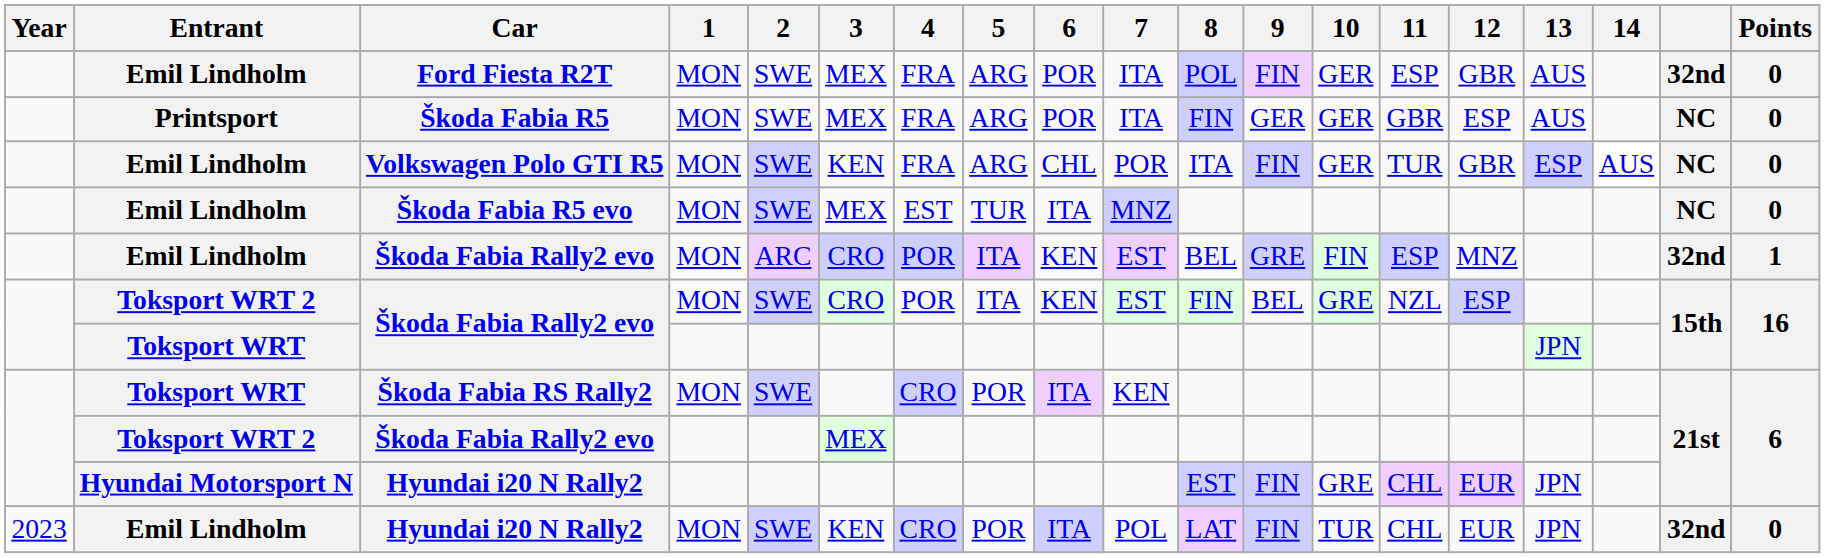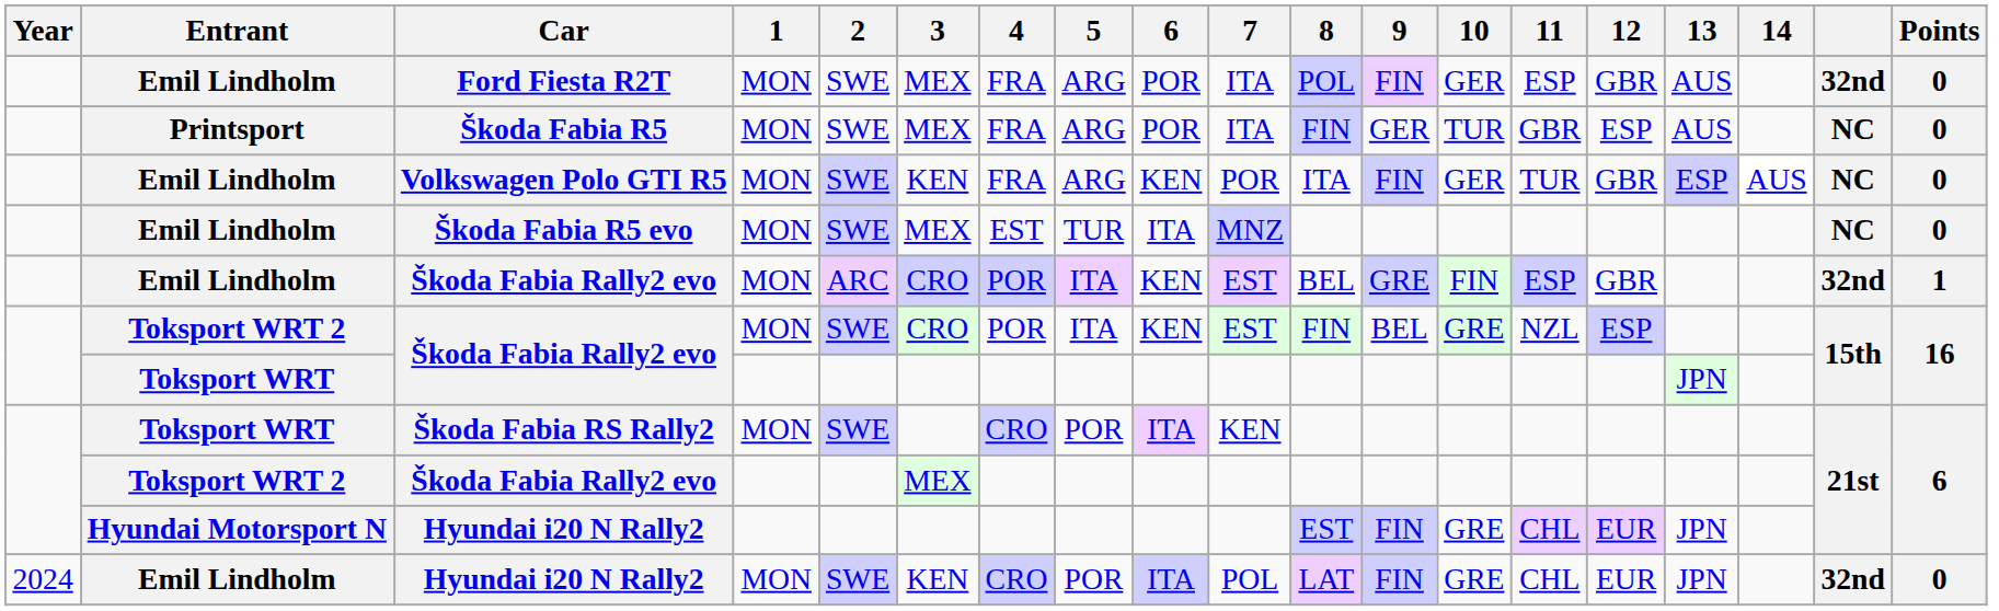 <table class="wikitable" style="text-align:center; font-size:90%">
 <tr>
 <th>Year</th>
 <th>Entrant</th>
 <th>Car</th>
 <th>1</th>
 <th>2</th>
 <th>3</th>
 <th>4</th>
 <th>5</th>
 <th>6</th>
 <th>7</th>
 <th>8</th>
 <th>9</th>
 <th>10</th>
 <th>11</th>
 <th>12</th>
 <th>13</th>
 <th>14</th>
 <th></th>
 <th>Points</th>
 </tr>
 <tr>
 <td></td>
 <th>Emil Lindholm</th>
 <th><a href='#'>Ford Fiesta R2T</a></th>
 <td><a href='#'>MON</a></td>
 <td><a href='#'>SWE</a></td>
 <td><a href='#'>MEX</a></td>
 <td><a href='#'>FRA</a></td>
 <td><a href='#'>ARG</a></td>
 <td><a href='#'>POR</a></td>
 <td><a href='#'>ITA</a></td>
 <td style="background:#CFCFFF"><a href='#'>POL</a><br></td>
 <td style="background:#EFCFFF"><a href='#'>FIN</a><br></td>
 <td><a href='#'>GER</a></td>
 <td><a href='#'>ESP</a></td>
 <td><a href='#'>GBR</a></td>
 <td><a href='#'>AUS</a></td>
 <td></td>
 <th>32nd</th>
 <th>0</th>
 </tr>
 <tr>
 <td></td>
 <th>Printsport</th>
 <th><a href='#'>Škoda Fabia R5</a></th>
 <td><a href='#'>MON</a></td>
 <td><a href='#'>SWE</a></td>
 <td><a href='#'>MEX</a></td>
 <td><a href='#'>FRA</a></td>
 <td><a href='#'>ARG</a></td>
 <td><a href='#'>POR</a></td>
 <td><a href='#'>ITA</a></td>
 <td style="background:#CFCFFF"><a href='#'>FIN</a><br></td>
 <td><a href='#'>GER</a></td>
-<td><a href='#'>GER</a></td>
+<td><a href='#'>TUR</a></td>
 <td><a href='#'>GBR</a></td>
 <td><a href='#'>ESP</a></td>
 <td><a href='#'>AUS</a></td>
 <td></td>
 <th>NC</th>
 <th>0</th>
 </tr>
 <tr>
 <td></td>
 <th>Emil Lindholm</th>
 <th><a href='#'>Volkswagen Polo GTI R5</a></th>
 <td><a href='#'>MON</a></td>
 <td style="background:#CFCFFF"><a href='#'>SWE</a><br></td>
 <td><a href='#'>KEN</a></td>
 <td><a href='#'>FRA</a></td>
 <td><a href='#'>ARG</a></td>
-<td><a href='#'>CHL</a></td>
+<td><a href='#'>KEN</a></td>
 <td><a href='#'>POR</a></td>
 <td><a href='#'>ITA</a></td>
 <td style="background:#CFCFFF"><a href='#'>FIN</a><br></td>
 <td><a href='#'>GER</a></td>
 <td><a href='#'>TUR</a></td>
 <td><a href='#'>GBR</a></td>
 <td style="background:#CFCFFF"><a href='#'>ESP</a><br></td>
 <td style="background:white"><a href='#'>AUS</a><br></td>
 <th>NC</th>
 <th>0</th>
 </tr>
 <tr>
 <td></td>
 <th>Emil Lindholm</th>
 <th><a href='#'>Škoda Fabia R5 evo</a></th>
 <td><a href='#'>MON</a></td>
 <td style="background:#CFCFFF"><a href='#'>SWE</a><br></td>
 <td><a href='#'>MEX</a></td>
 <td><a href='#'>EST</a></td>
 <td><a href='#'>TUR</a></td>
 <td><a href='#'>ITA</a></td>
 <td style="background:#CFCFFF"><a href='#'>MNZ</a><br></td>
 <td></td>
 <td></td>
 <td></td>
 <td></td>
 <td></td>
 <td></td>
 <td></td>
 <th>NC</th>
 <th>0</th>
 </tr>
 <tr>
 <td></td>
 <th>Emil Lindholm</th>
 <th><a href='#'>Škoda Fabia Rally2 evo</a></th>
 <td><a href='#'>MON</a></td>
 <td style="background:#EFCFFF"><a href='#'>ARC</a><br></td>
 <td style="background:#CFCFFF"><a href='#'>CRO</a><br></td>
 <td style="background:#CFCFFF"><a href='#'>POR</a><br></td>
 <td style="background:#EFCFFF"><a href='#'>ITA</a><br></td>
 <td><a href='#'>KEN</a></td>
 <td style="background:#EFCFFF"><a href='#'>EST</a><br></td>
 <td><a href='#'>BEL</a></td>
 <td style="background:#CFCFFF"><a href='#'>GRE</a><br></td>
 <td style="background:#DFFFDF"><a href='#'>FIN</a><br></td>
 <td style="background:#CFCFFF"><a href='#'>ESP</a><br></td>
-<td><a href='#'>MNZ</a></td>
+<td><a href='#'>GBR</a></td>
 <td></td>
 <td></td>
 <th>32nd</th>
 <th>1</th>
 </tr>
 <tr>
 <td rowspan="2"></td>
 <th><a href='#'>Toksport WRT 2</a></th>
 <th rowspan="2"><a href='#'>Škoda Fabia Rally2 evo</a></th>
 <td><a href='#'>MON</a></td>
 <td style="background:#CFCFFF"><a href='#'>SWE</a><br></td>
 <td style="background:#DFFFDF"><a href='#'>CRO</a><br></td>
 <td><a href='#'>POR</a></td>
 <td><a href='#'>ITA</a></td>
 <td><a href='#'>KEN</a></td>
 <td style="background:#DFFFDF"><a href='#'>EST</a><br></td>
 <td style="background:#DFFFDF"><a href='#'>FIN</a><br></td>
 <td><a href='#'>BEL</a></td>
 <td style="background:#DFFFDF"><a href='#'>GRE</a><br></td>
 <td><a href='#'>NZL</a></td>
 <td style="background:#CFCFFF"><a href='#'>ESP</a><br></td>
 <td></td>
 <td></td>
 <th rowspan="2">15th</th>
 <th rowspan="2">16</th>
 </tr>
 <tr>
 <th><a href='#'>Toksport WRT</a></th>
 <td></td>
 <td></td>
 <td></td>
 <td></td>
 <td></td>
 <td></td>
 <td></td>
 <td></td>
 <td></td>
 <td></td>
 <td></td>
 <td></td>
 <td style="background:#DFFFDF"><a href='#'>JPN</a><br></td>
 <td></td>
 </tr>
 <tr>
 <td rowspan="3"></td>
 <th><a href='#'>Toksport WRT</a></th>
 <th><a href='#'>Škoda Fabia RS Rally2</a></th>
 <td><a href='#'>MON</a></td>
 <td style="background:#CFCFFF"><a href='#'>SWE</a><br></td>
 <td></td>
 <td style="background:#CFCFFF"><a href='#'>CRO</a><br></td>
 <td><a href='#'>POR</a></td>
 <td style="background:#EFCFFF"><a href='#'>ITA</a><br></td>
 <td><a href='#'>KEN</a></td>
 <td></td>
 <td></td>
 <td></td>
 <td></td>
 <td></td>
 <td></td>
 <td></td>
 <th rowspan="3">21st</th>
 <th rowspan="3">6</th>
 </tr>
 <tr>
 <th><a href='#'>Toksport WRT 2</a></th>
 <th><a href='#'>Škoda Fabia Rally2 evo</a></th>
 <td></td>
 <td></td>
 <td style="background:#DFFFDF"><a href='#'>MEX</a><br></td>
 <td></td>
 <td></td>
 <td></td>
 <td></td>
 <td></td>
 <td></td>
 <td></td>
 <td></td>
 <td></td>
 <td></td>
 <td></td>
 </tr>
 <tr>
 <th><a href='#'>Hyundai Motorsport N</a></th>
 <th><a href='#'>Hyundai i20 N Rally2</a></th>
 <td></td>
 <td></td>
 <td></td>
 <td></td>
 <td></td>
 <td></td>
 <td></td>
 <td style="background:#CFCFFF"><a href='#'>EST</a><br></td>
 <td style="background:#CFCFFF"><a href='#'>FIN</a><br></td>
 <td><a href='#'>GRE</a></td>
 <td style="background:#EFCFFF"><a href='#'>CHL</a><br></td>
 <td style="background:#EFCFFF"><a href='#'>EUR</a><br></td>
 <td><a href='#'>JPN</a></td>
 <td></td>
 </tr>
 <tr>
-<td><a href='#'>2023</a></td>
+<td><a href='#'>2024</a></td>
 <th>Emil Lindholm</th>
 <th><a href='#'>Hyundai i20 N Rally2</a></th>
 <td><a href='#'>MON</a></td>
 <td style="background:#CFCFFF;"><a href='#'>SWE</a><br></td>
 <td><a href='#'>KEN</a></td>
 <td style="background:#CFCFFF;"><a href='#'>CRO</a><br></td>
 <td><a href='#'>POR</a></td>
 <td style="background:#CFCFFF;"><a href='#'>ITA</a><br></td>
 <td><a href='#'>POL</a></td>
 <td style="background:#EFCFFF;"><a href='#'>LAT</a><br></td>
 <td style="background:#CFCFFF;"><a href='#'>FIN</a><br></td>
-<td><a href='#'>TUR</a></td>
+<td><a href='#'>GRE</a></td>
 <td><a href='#'>CHL</a></td>
 <td><a href='#'>EUR</a></td>
 <td><a href='#'>JPN</a></td>
 <td></td>
 <th>32nd</th>
 <th>0</th>
 </tr>
 </table>
